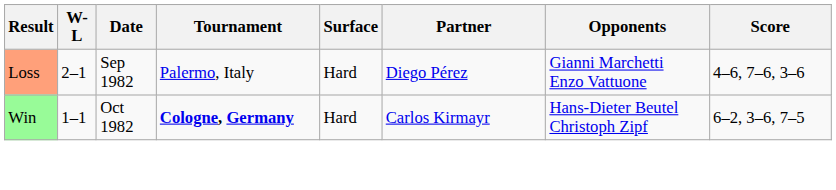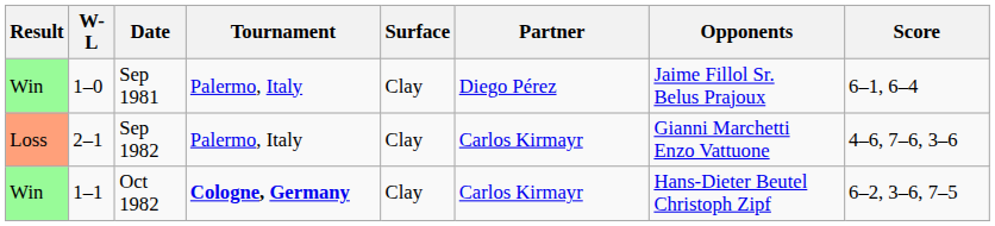 <table class="sortable wikitable">
 <tr>
 <th style="width:40px">Result</th>
 <th style="width:30px" class="unsortable">W-L</th>
 <th style="width:50px">Date</th>
 <th style="width:150px">Tournament</th>
 <th style="width:50px">Surface</th>
 <th style="width:150px">Partner</th>
 <th style="width:150px">Opponents</th>
 <th style="width:110px" class="unsortable">Score</th>
 </tr>
 <tr>
+<td style="background:#98fb98;">Win</td>
+<td>1–0</td>
+<td>Sep 1981</td>
+<td><a href='#'>Palermo</a>, <a href='#'>Italy</a></td>
+<td>Clay</td>
+<td> <a href='#'>Diego Pérez</a></td>
+<td> <a href='#'>Jaime Fillol Sr.</a><br> <a href='#'>Belus Prajoux</a></td>
+<td>6–1, 6–4</td>
+</tr>
+<tr>
 <td style="background:#ffa07a;">Loss</td>
 <td>2–1</td>
 <td>Sep 1982</td>
 <td><a href='#'>Palermo</a>, Italy</td>
-<td>Hard</td>
-<td> <a href='#'>Diego Pérez</a></td>
+<td>Clay</td>
+<td> <a href='#'>Carlos Kirmayr</a></td>
 <td> <a href='#'>Gianni Marchetti</a><br> <a href='#'>Enzo Vattuone</a></td>
 <td>4–6, 7–6, 3–6</td>
 </tr>
 <tr>
 <td style="background:#98fb98;">Win</td>
 <td>1–1</td>
 <td>Oct 1982</td>
 <td><strong><a href='#'>Cologne</a>, <a href='#'>Germany</a></strong></td>
-<td>Hard</td>
+<td>Clay</td>
 <td> <a href='#'>Carlos Kirmayr</a></td>
 <td> <a href='#'>Hans-Dieter Beutel</a><br> <a href='#'>Christoph Zipf</a></td>
 <td>6–2, 3–6, 7–5</td>
 </tr>
 </table>
